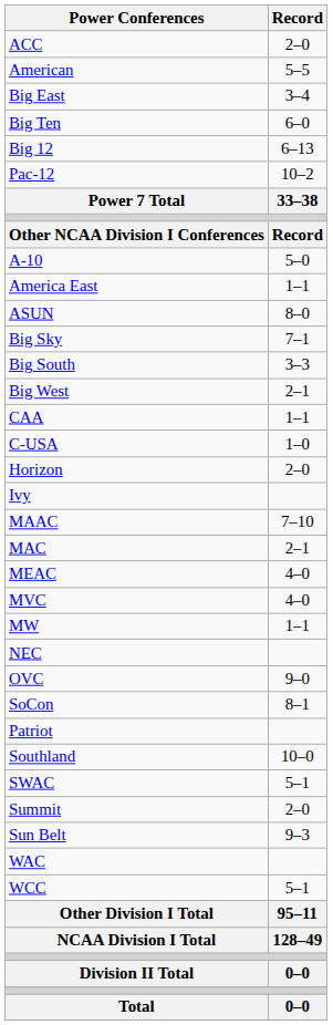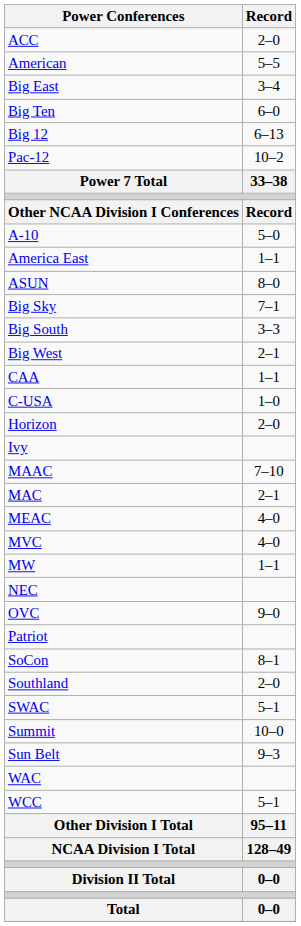 <table class="wikitable">
 <tr>
 <th>Power Conferences</th>
 <th>Record</th>
 </tr>
 <tr>
 <td><a href='#'>ACC</a></td>
 <td align=center>2–0</td>
 </tr>
 <tr>
 <td><a href='#'>American</a></td>
 <td align=center>5–5</td>
 </tr>
 <tr>
 <td><a href='#'>Big East</a></td>
 <td align=center>3–4</td>
 </tr>
 <tr>
 <td><a href='#'>Big Ten</a></td>
 <td align=center>6–0</td>
 </tr>
 <tr>
 <td><a href='#'>Big 12</a></td>
 <td align=center>6–13</td>
 </tr>
 <tr>
 <td><a href='#'>Pac-12</a></td>
 <td align=center>10–2</td>
 </tr>
 <tr>
 <th>Power 7 Total</th>
 <th>33–38</th>
 </tr>
 <tr>
 <th colspan="2" style="background:lightgrey;"></th>
 </tr>
 <tr>
 <th>Other NCAA Division I Conferences</th>
 <th>Record</th>
 </tr>
 <tr>
 <td><a href='#'>A-10</a></td>
 <td align=center>5–0</td>
 </tr>
 <tr>
 <td><a href='#'>America East</a></td>
 <td align=center>1–1</td>
 </tr>
 <tr>
 <td><a href='#'>ASUN</a></td>
 <td align=center>8–0</td>
 </tr>
 <tr>
 <td><a href='#'>Big Sky</a></td>
 <td align=center>7–1</td>
 </tr>
 <tr>
 <td><a href='#'>Big South</a></td>
 <td align=center>3–3</td>
 </tr>
 <tr>
 <td><a href='#'>Big West</a></td>
 <td align=center>2–1</td>
 </tr>
 <tr>
 <td><a href='#'>CAA</a></td>
 <td align=center>1–1</td>
 </tr>
 <tr>
 <td><a href='#'>C-USA</a></td>
 <td align=center>1–0</td>
 </tr>
 <tr>
 <td><a href='#'>Horizon</a></td>
 <td align=center>2–0</td>
 </tr>
 <tr>
 <td><a href='#'>Ivy</a></td>
 <td align=center></td>
 </tr>
 <tr>
 <td><a href='#'>MAAC</a></td>
 <td align=center>7–10</td>
 </tr>
 <tr>
 <td><a href='#'>MAC</a></td>
 <td align=center>2–1</td>
 </tr>
 <tr>
 <td><a href='#'>MEAC</a></td>
 <td align=center>4–0</td>
 </tr>
 <tr>
 <td><a href='#'>MVC</a></td>
 <td align=center>4–0</td>
 </tr>
 <tr>
 <td><a href='#'>MW</a></td>
 <td align=center>1–1</td>
 </tr>
 <tr>
 <td><a href='#'>NEC</a></td>
 <td align=center></td>
 </tr>
 <tr>
 <td><a href='#'>OVC</a></td>
 <td align=center>9–0</td>
 </tr>
 <tr>
+<td><a href='#'>Patriot</a></td>
+<td align=center></td>
+</tr>
+<tr>
 <td><a href='#'>SoCon</a></td>
 <td align=center>8–1</td>
 </tr>
 <tr>
-<td><a href='#'>Patriot</a></td>
-<td align=center></td>
-</tr>
-<tr>
 <td><a href='#'>Southland</a></td>
-<td align=center>10–0</td>
+<td align=center>2–0</td>
 </tr>
 <tr>
 <td><a href='#'>SWAC</a></td>
 <td align=center>5–1</td>
 </tr>
 <tr>
 <td><a href='#'>Summit</a></td>
-<td align=center>2–0</td>
+<td align=center>10–0</td>
 </tr>
 <tr>
 <td><a href='#'>Sun Belt</a></td>
 <td align=center>9–3</td>
 </tr>
 <tr>
 <td><a href='#'>WAC</a></td>
 <td align=center></td>
 </tr>
 <tr>
 <td><a href='#'>WCC</a></td>
 <td align=center>5–1</td>
 </tr>
 <tr>
 <th>Other Division I Total</th>
 <th>95–11</th>
 </tr>
 <tr>
 <th>NCAA Division I Total</th>
 <th>128–49</th>
 </tr>
 <tr>
 <th colspan="2" style="background:lightgrey;"></th>
 </tr>
 <tr>
 <th>Division II Total</th>
 <th>0–0</th>
 </tr>
 <tr>
 <th colspan="2" style="background:lightgrey;"></th>
 </tr>
 <tr>
 <th>Total</th>
 <th>0–0</th>
 </tr>
 <tr>
 </tr>
 </table>
